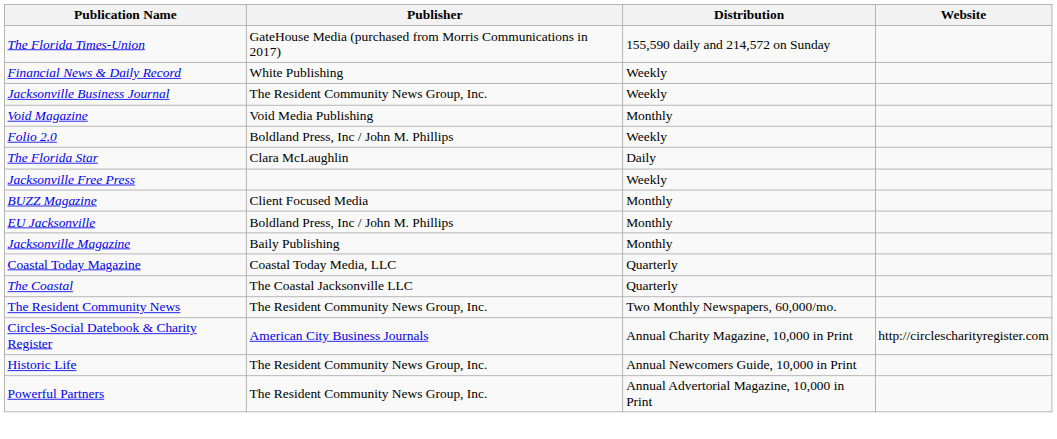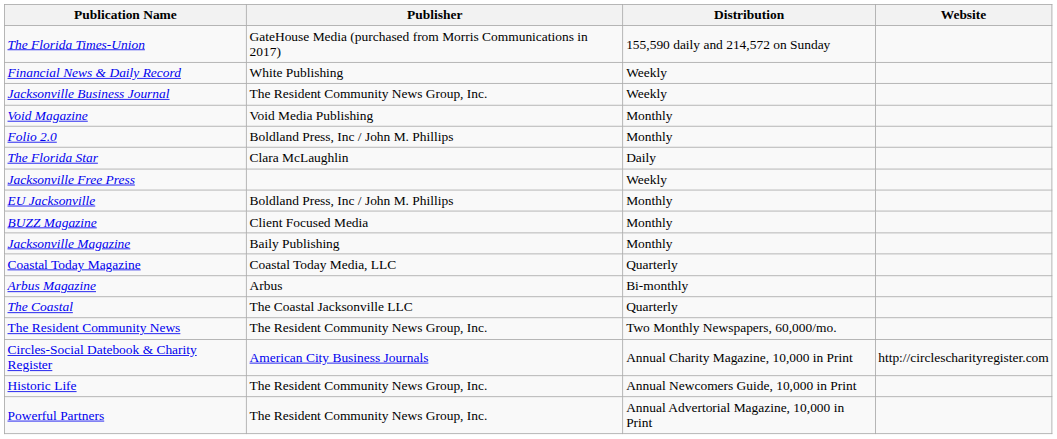 <table class="wikitable sortable">
 <tr>
 <th>Publication Name</th>
 <th>Publisher</th>
 <th>Distribution</th>
 <th>Website</th>
 </tr>
 <tr>
 <td><em><a href='#'>The Florida Times-Union</a></em></td>
 <td>GateHouse Media (purchased from Morris Communications in 2017)</td>
 <td>155,590 daily and 214,572 on Sunday</td>
 <td></td>
 </tr>
 <tr>
 <td><em><a href='#'>Financial News & Daily Record</a></em></td>
 <td>White Publishing</td>
 <td>Weekly</td>
 <td></td>
 </tr>
 <tr>
 <td><em><a href='#'>Jacksonville Business Journal</a></em></td>
 <td>The Resident Community News Group, Inc.</td>
 <td>Weekly</td>
 <td></td>
 </tr>
 <tr>
 <td><em><a href='#'>Void Magazine</a></em></td>
 <td>Void Media Publishing</td>
 <td>Monthly</td>
 <td></td>
 </tr>
 <tr>
 <td><em><a href='#'>Folio 2.0</a></em></td>
 <td>Boldland Press, Inc / John M. Phillips</td>
-<td>Weekly</td>
+<td>Monthly</td>
 <td></td>
 </tr>
 <tr>
 <td><em><a href='#'>The Florida Star</a></em></td>
 <td>Clara McLaughlin</td>
 <td>Daily</td>
 <td></td>
 </tr>
 <tr>
 <td><em><a href='#'>Jacksonville Free Press</a></em></td>
 <td></td>
 <td>Weekly</td>
 <td></td>
 </tr>
 <tr>
-<td><em><a href='#'>BUZZ Magazine</a></em></td>
-<td>Client Focused Media</td>
+<td><em><a href='#'>EU Jacksonville</a></em></td>
+<td>Boldland Press, Inc / John M. Phillips</td>
 <td>Monthly</td>
 <td></td>
 </tr>
 <tr>
-<td><em><a href='#'>EU Jacksonville</a></em></td>
-<td>Boldland Press, Inc / John M. Phillips</td>
+<td><em><a href='#'>BUZZ Magazine</a></em></td>
+<td>Client Focused Media</td>
 <td>Monthly</td>
 <td></td>
 </tr>
 <tr>
 <td><em><a href='#'>Jacksonville Magazine</a></em></td>
 <td>Baily Publishing</td>
 <td>Monthly</td>
 <td></td>
 </tr>
 <tr>
 <td><a href='#'>Coastal Today Magazine</a></td>
 <td>Coastal Today Media, LLC</td>
 <td>Quarterly</td>
+<td></td>
+</tr>
+<tr>
+<td><em><a href='#'>Arbus Magazine</a></em></td>
+<td>Arbus</td>
+<td>Bi-monthly</td>
 <td></td>
 </tr>
 <tr>
 <td><em><a href='#'>The Coastal</a></em></td>
 <td>The Coastal Jacksonville LLC</td>
 <td>Quarterly</td>
 <td></td>
 </tr>
 <tr>
 <td><a href='#'>The Resident Community News</a></td>
 <td>The Resident Community News Group, Inc.</td>
 <td>Two Monthly Newspapers, 60,000/mo.</td>
 <td></td>
 </tr>
 <tr>
 <td><a href='#'>Circles-Social Datebook & Charity Register</a></td>
 <td><a href='#'>American City Business Journals</a></td>
 <td>Annual Charity Magazine, 10,000 in Print</td>
 <td>http://circlescharityregister.com</td>
 </tr>
 <tr>
 <td><a href='#'>Historic Life</a></td>
 <td>The Resident Community News Group, Inc.</td>
 <td>Annual Newcomers Guide, 10,000 in Print</td>
 <td></td>
 </tr>
 <tr>
 <td><a href='#'>Powerful Partners</a></td>
 <td>The Resident Community News Group, Inc.</td>
 <td>Annual Advertorial Magazine, 10,000 in Print</td>
 <td></td>
 </tr>
 </table>
